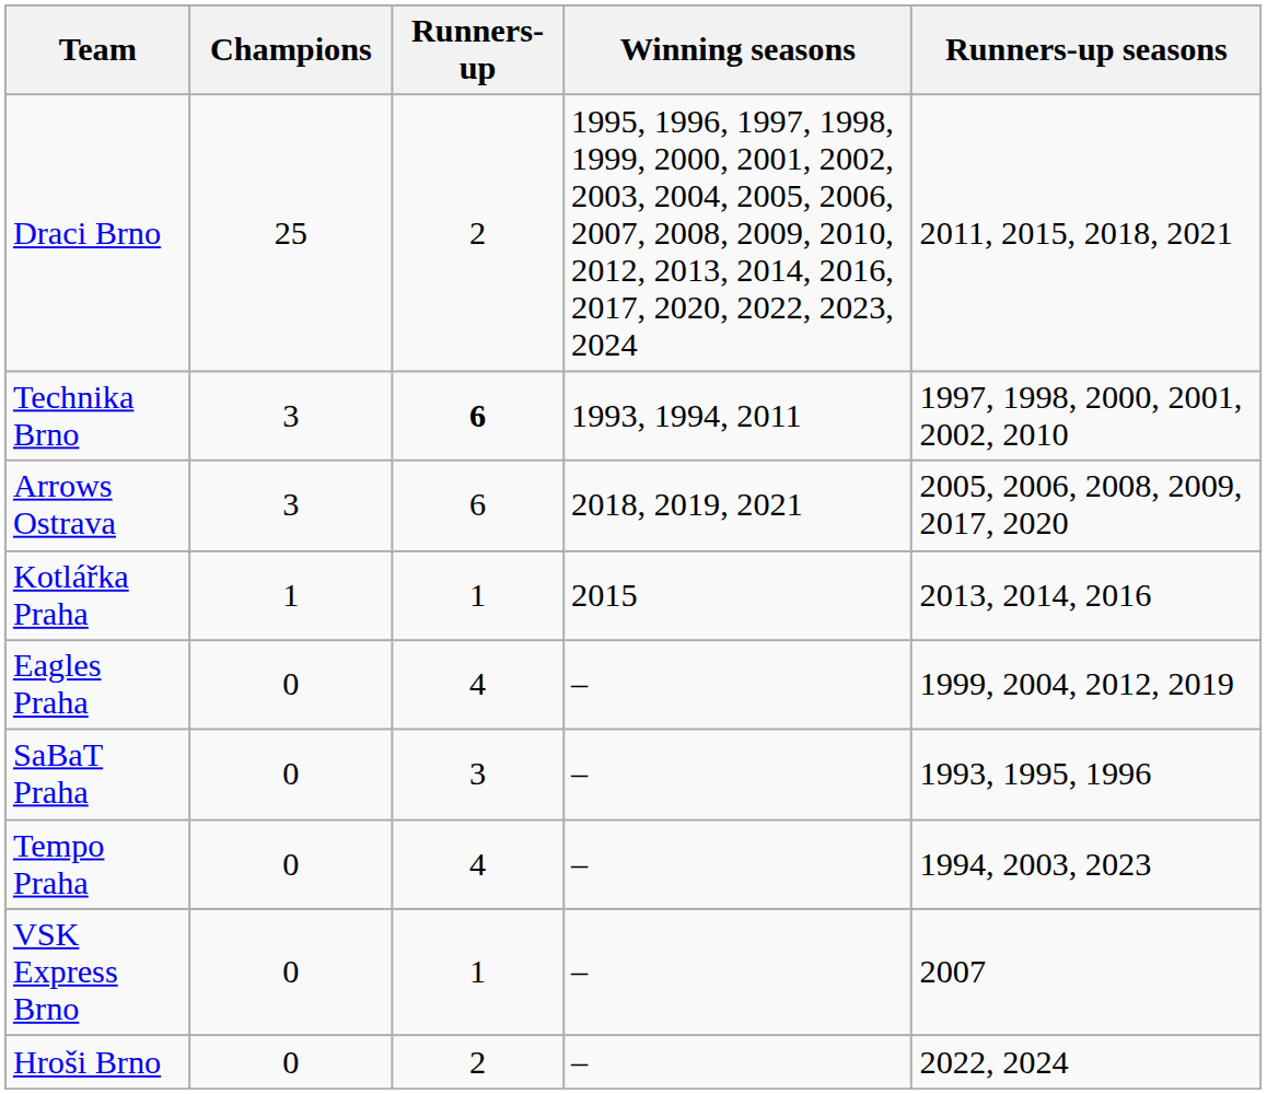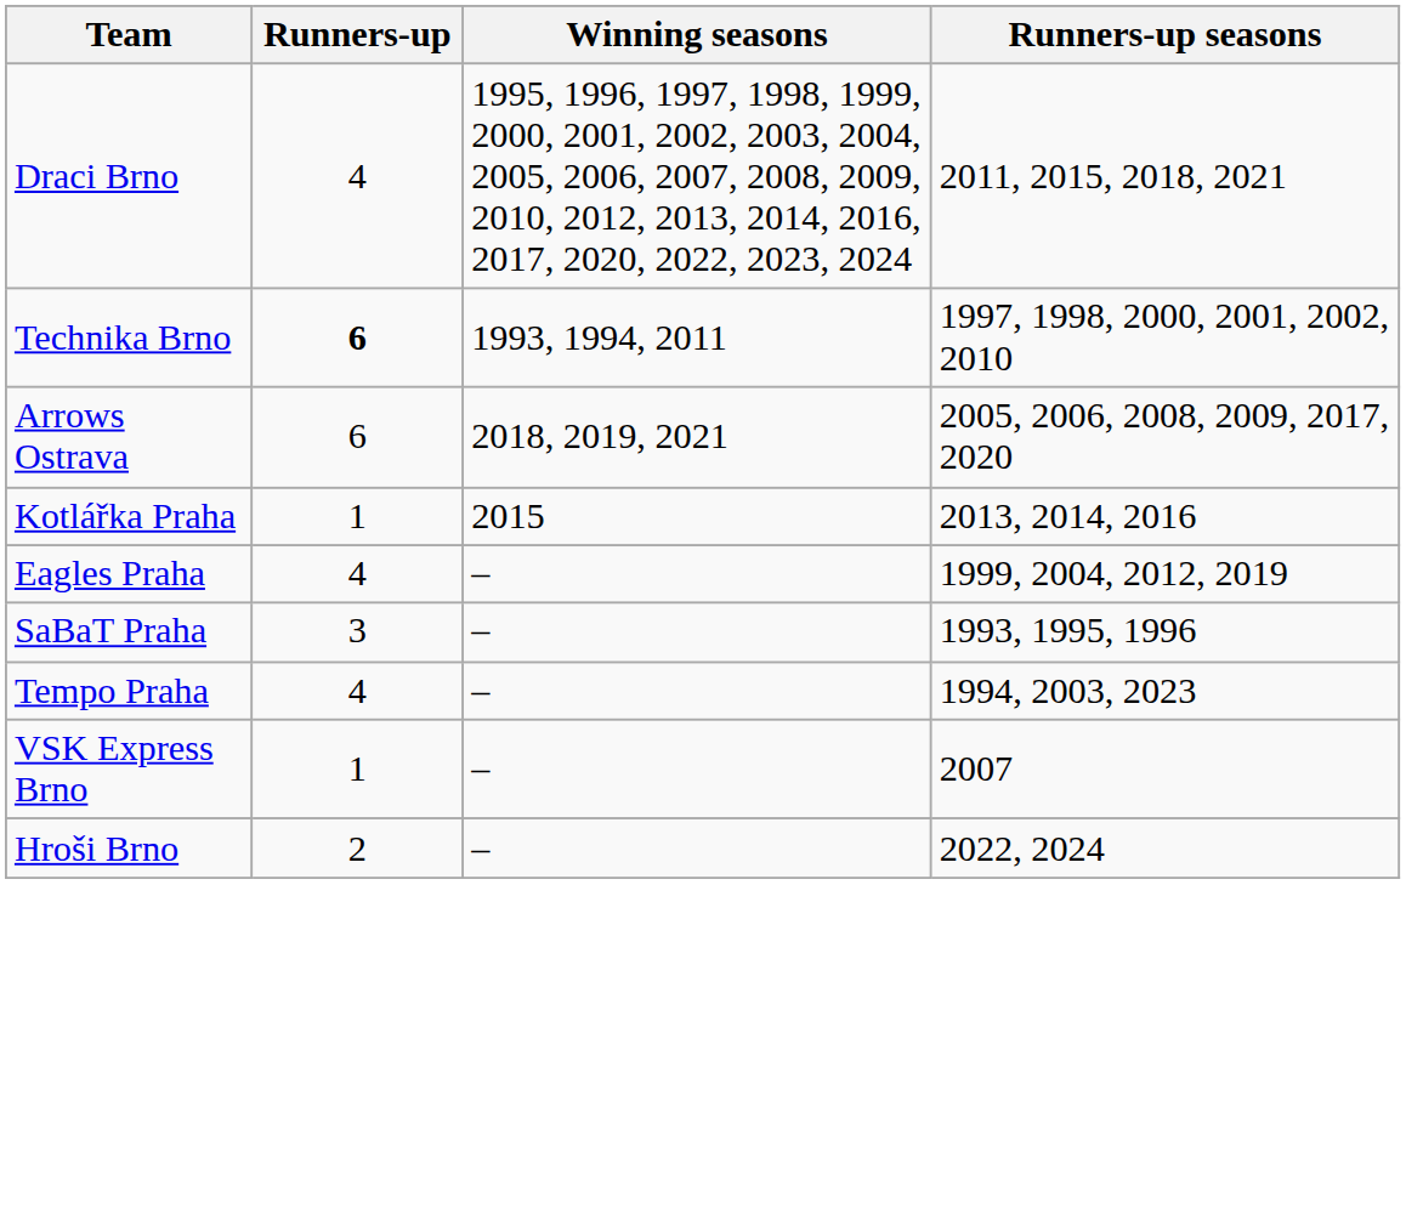 <table class="wikitable">
 <tr>
 <th style="width:10%;">Team</th>
-<th style="width:5%;">Champions</th>
 <th style="width:5%;">Runners-up</th>
 <th style="width:20%;">Winning seasons</th>
 <th style="width:20%;">Runners-up seasons</th>
 </tr>
 <tr>
 <td><a href='#'>Draci Brno</a></td>
-<td align=center>25</td>
-<td align="center">2</td>
+<td align="center">4</td>
 <td>1995, 1996, 1997, 1998, 1999, 2000, 2001, 2002, 2003, 2004, 2005, 2006, 2007, 2008, 2009, 2010, 2012, 2013, 2014, 2016, 2017, 2020, 2022, 2023, 2024</td>
 <td>2011, 2015, 2018, 2021</td>
 </tr>
 <tr>
 <td><a href='#'>Technika Brno</a></td>
-<td align=center>3</td>
 <td align=center><strong>6</strong></td>
 <td>1993, 1994, 2011</td>
 <td>1997, 1998, 2000, 2001, 2002, 2010</td>
 </tr>
 <tr>
 <td><a href='#'>Arrows Ostrava</a></td>
-<td align=center>3</td>
 <td align=center>6</td>
 <td>2018, 2019, 2021</td>
 <td>2005, 2006, 2008, 2009, 2017, 2020</td>
 </tr>
 <tr>
 <td><a href='#'>Kotlářka Praha</a></td>
 <td align=center>1</td>
-<td align=center>1</td>
 <td>2015</td>
 <td>2013, 2014, 2016</td>
 </tr>
 <tr>
 <td><a href='#'>Eagles Praha</a></td>
-<td align=center>0</td>
 <td align=center>4</td>
 <td>–</td>
 <td>1999, 2004, 2012, 2019</td>
 </tr>
 <tr>
 <td><a href='#'>SaBaT Praha</a></td>
-<td align=center>0</td>
 <td align=center>3</td>
 <td>–</td>
 <td>1993, 1995, 1996</td>
 </tr>
 <tr>
 <td><a href='#'>Tempo Praha</a></td>
-<td align=center>0</td>
 <td align=center>4</td>
 <td>–</td>
 <td>1994, 2003, 2023</td>
 </tr>
 <tr>
 <td><a href='#'>VSK Express Brno</a></td>
-<td align=center>0</td>
 <td align=center>1</td>
 <td>–</td>
 <td>2007</td>
 </tr>
 <tr>
 <td><a href='#'>Hroši Brno</a></td>
-<td align=center>0</td>
 <td align=center>2</td>
 <td>–</td>
 <td>2022, 2024</td>
 </tr>
 </table>
